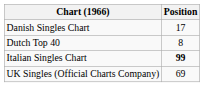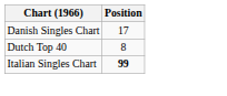 <table class="wikitable sortable">
 <tr>
 <th align="left">Chart (1966)</th>
 <th style="text-align:center;">Position</th>
 </tr>
 <tr>
 <td align="left">Danish Singles Chart </td>
 <td style="text-align:center;">17</td>
 </tr>
 <tr>
 <td align="left">Dutch Top 40 </td>
 <td style="text-align:center;">8</td>
 </tr>
 <tr>
 <td align="left">Italian Singles Chart</td>
 <td style="text-align:center;"><strong>99</strong></td>
 </tr>
-<tr>
-<td>UK Singles (Official Charts Company)</td>
-<td style="text-align:center;">69</td>
-</tr>
 </table>
